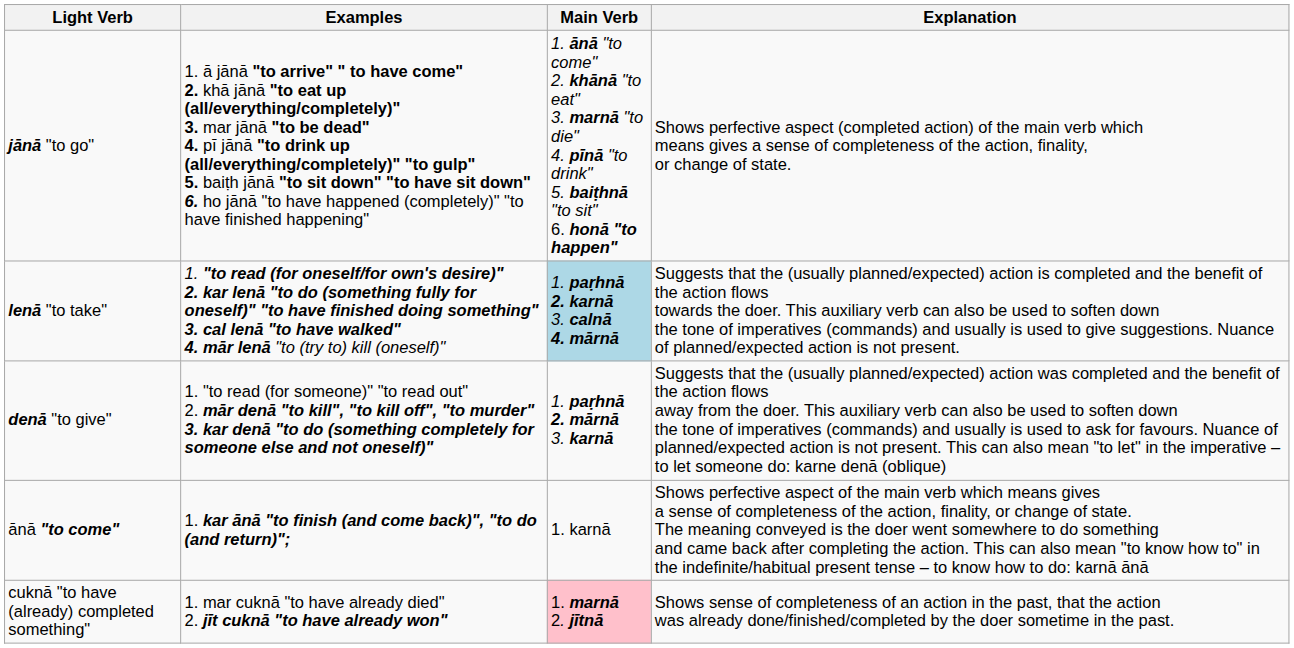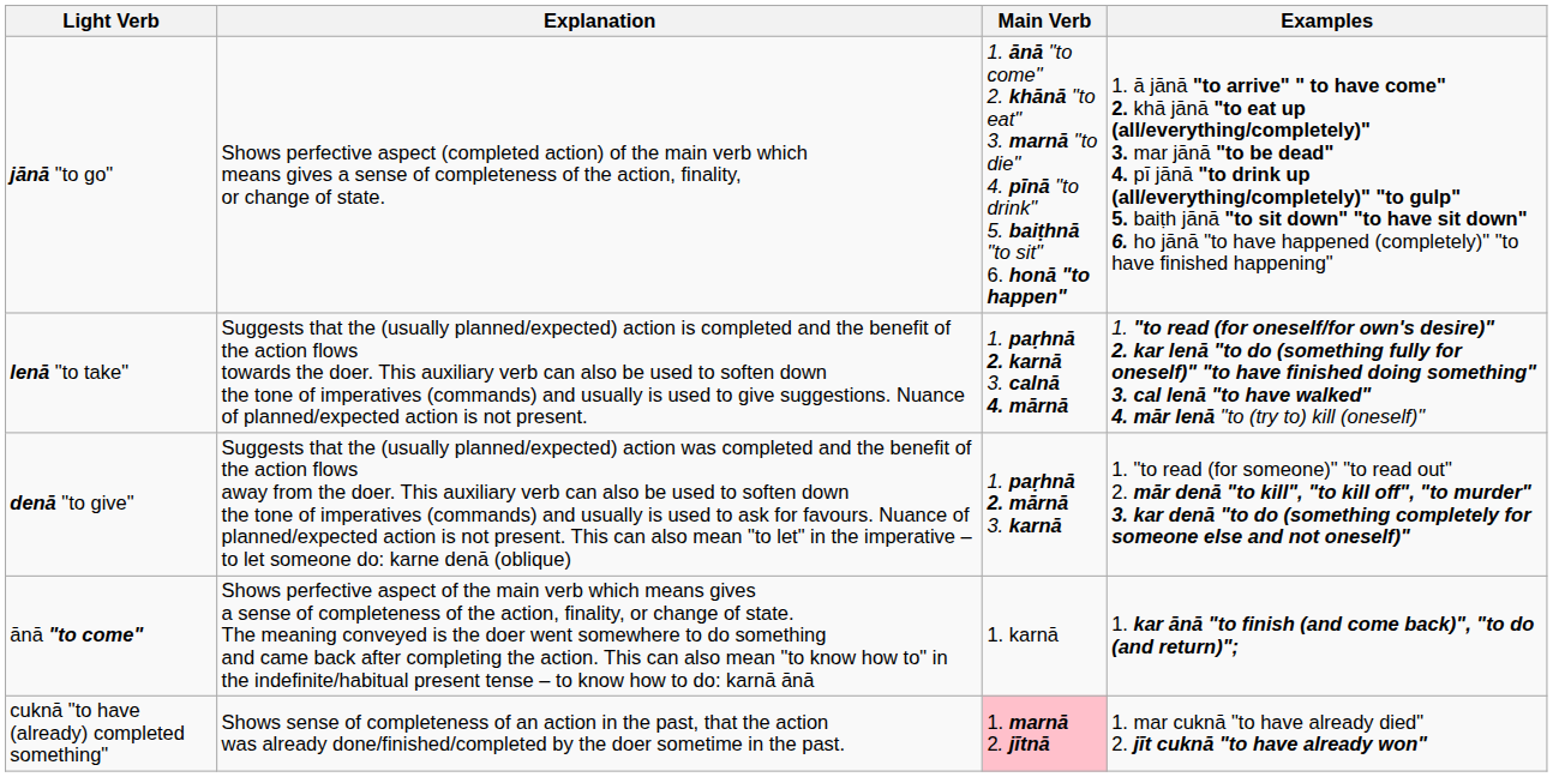 <table class="wikitable">
 <tr>
 <th>Light Verb</th>
+<th>Explanation</th>
+<th>Main Verb</th>
 <th>Examples</th>
-<th>Main Verb</th>
-<th>Explanation</th>
 </tr>
 <tr>
 <td><strong><em>jānā</em></strong> "to go"</td>
+<td>Shows perfective aspect (completed action) of the main verb which<br>means gives a sense of completeness of the action, finality,<br>or change of state.</td>
+<td><em>1. <strong>ānā</strong> "to come"</em><br><em>2. <strong>khānā</strong> "to eat"</em><br><em>3. <strong>marnā</strong> "to die"</em><br><em>4. <strong>pīnā</strong> "to drink"</em><br><em>5. <strong>baiṭhnā</strong> "to sit"</em><br>6. <strong><em>honā<strong> "to happen"<em></td>
 <td></em>1. </strong>ā jānā<strong> "to arrive" " to have come"<em><br></em>2. </strong>khā jānā<strong> "to eat up (all/everything/completely)"<em><br></em>3. </strong>mar jānā<strong> "to be dead"<em><br></em>4. </strong>pī jānā<strong> "to drink up (all/everything/completely)" "to gulp"<em><br></em>5. </strong>baiṭh jānā<strong> "to sit down" "to have sit down"<em><br>6. </em></strong>ho jānā</strong> "to have happened (completely)" "to have finished happening"</em></td>
-<td><em>1. <strong>ānā</strong> "to come"</em><br><em>2. <strong>khānā</strong> "to eat"</em><br><em>3. <strong>marnā</strong> "to die"</em><br><em>4. <strong>pīnā</strong> "to drink"</em><br><em>5. <strong>baiṭhnā</strong> "to sit"</em><br>6. <strong><em>honā<strong> "to happen"<em></td>
-<td>Shows perfective aspect (completed action) of the main verb which<br>means gives a sense of completeness of the action, finality,<br>or change of state.</td>
 </tr>
 <tr>
 <td><strong><em>lenā</em></strong> "to take"</td>
+<td>Suggests that the (usually planned/expected) action is completed and the benefit of the action flows<br>towards the doer. This auxiliary verb can also be used to soften down<br>the tone of imperatives (commands) and usually is used to give suggestions. Nuance of planned/expected action is not present.</td>
+<td><em>1. <strong>paṛhnā<strong><em><br></em>2. </strong>karnā</em></strong><br><em>3. <strong>calnā<strong><em><br></em>4. </strong>mārnā</em></strong></td>
 <td><em>1. <strong><strong><em> "to read (for oneself/for own's desire)"<br>2. </em></strong>kar lenā<strong><em> "to do (something fully for oneself)" "to have finished doing something"<br>3. </em></strong>cal lenā<strong><em> </em>"to have walked"<em><br>4. </em></strong>mār lenā</strong> "to (try to) kill (oneself)"</em></td>
-<td style="background: lightblue;"><em>1. <strong>paṛhnā<strong><em><br></em>2. </strong>karnā</em></strong><br><em>3. <strong>calnā<strong><em><br></em>4. </strong>mārnā</em></strong></td>
-<td>Suggests that the (usually planned/expected) action is completed and the benefit of the action flows<br>towards the doer. This auxiliary verb can also be used to soften down<br>the tone of imperatives (commands) and usually is used to give suggestions. Nuance of planned/expected action is not present.</td>
 </tr>
 <tr>
 <td><strong><em>denā</em></strong> "to give"</td>
+<td>Suggests that the (usually planned/expected) action was completed and the benefit of the action flows<br>away from the doer. This auxiliary verb can also be used to soften down<br>the tone of imperatives (commands) and usually is used to ask for favours. Nuance of planned/expected action is not present. This can also mean "to let" in the imperative – to let someone do: karne denā (oblique)</td>
+<td><em>1. <strong>paṛhnā<strong><em><br></em>2. </strong>mārnā</em></strong><br><em>3. <strong>karnā<strong><em></td>
 <td></em>1. </strong></em></strong> "to read (for someone)" "to read out"<br>2. <strong><em>mār denā<strong> "to kill", "to kill off", "to murder"<em><br>3. </em></strong>kar denā<strong><em> </em>"to do (something completely for someone else and not oneself)"<em></td>
-<td><em>1. <strong>paṛhnā<strong><em><br></em>2. </strong>mārnā</em></strong><br><em>3. <strong>karnā<strong><em></td>
-<td>Suggests that the (usually planned/expected) action was completed and the benefit of the action flows<br>away from the doer. This auxiliary verb can also be used to soften down<br>the tone of imperatives (commands) and usually is used to ask for favours. Nuance of planned/expected action is not present. This can also mean "to let" in the imperative – to let someone do: karne denā (oblique)</td>
 </tr>
 <tr>
 <td></em></strong>ānā<strong><em> "to come"</td>
+<td>Shows perfective aspect of the main verb which means gives<br>a sense of completeness of the action, finality, or change of state.<br>The meaning conveyed is the doer went somewhere to do something<br>and came back after completing the action. This can also mean "to know how to" in the indefinite/habitual present tense – to know how to do: karnā ānā</td>
+<td></em>1. </strong>karnā</em></strong></td>
 <td>1. <strong><em>kar</em></strong> <strong><em>ānā<strong> "to finish (and come back)", "to do (and return)";<em></td>
-<td></em>1. </strong>karnā</em></strong></td>
-<td>Shows perfective aspect of the main verb which means gives<br>a sense of completeness of the action, finality, or change of state.<br>The meaning conveyed is the doer went somewhere to do something<br>and came back after completing the action. This can also mean "to know how to" in the indefinite/habitual present tense – to know how to do: karnā ānā</td>
 </tr>
 <tr>
 <td></em></strong>cuknā</strong> "to have (already) completed something"</em></td>
+<td>Shows sense of completeness of an action in the past, that the action<br>was already done/finished/completed by the doer sometime in the past.</td>
+<td style="background: pink;">1. <strong><em>marnā</em></strong><br>2<em>. <strong>jītnā<strong><em></td>
 <td>1. </em></strong>mar cuknā</strong> "to have already died"</em><br>2. <strong><em>jīt cuknā<strong> "to have already won"<em></td>
-<td style="background: pink;">1. <strong><em>marnā</em></strong><br>2<em>. <strong>jītnā<strong><em></td>
-<td>Shows sense of completeness of an action in the past, that the action<br>was already done/finished/completed by the doer sometime in the past.</td>
 </tr>
 </table>
